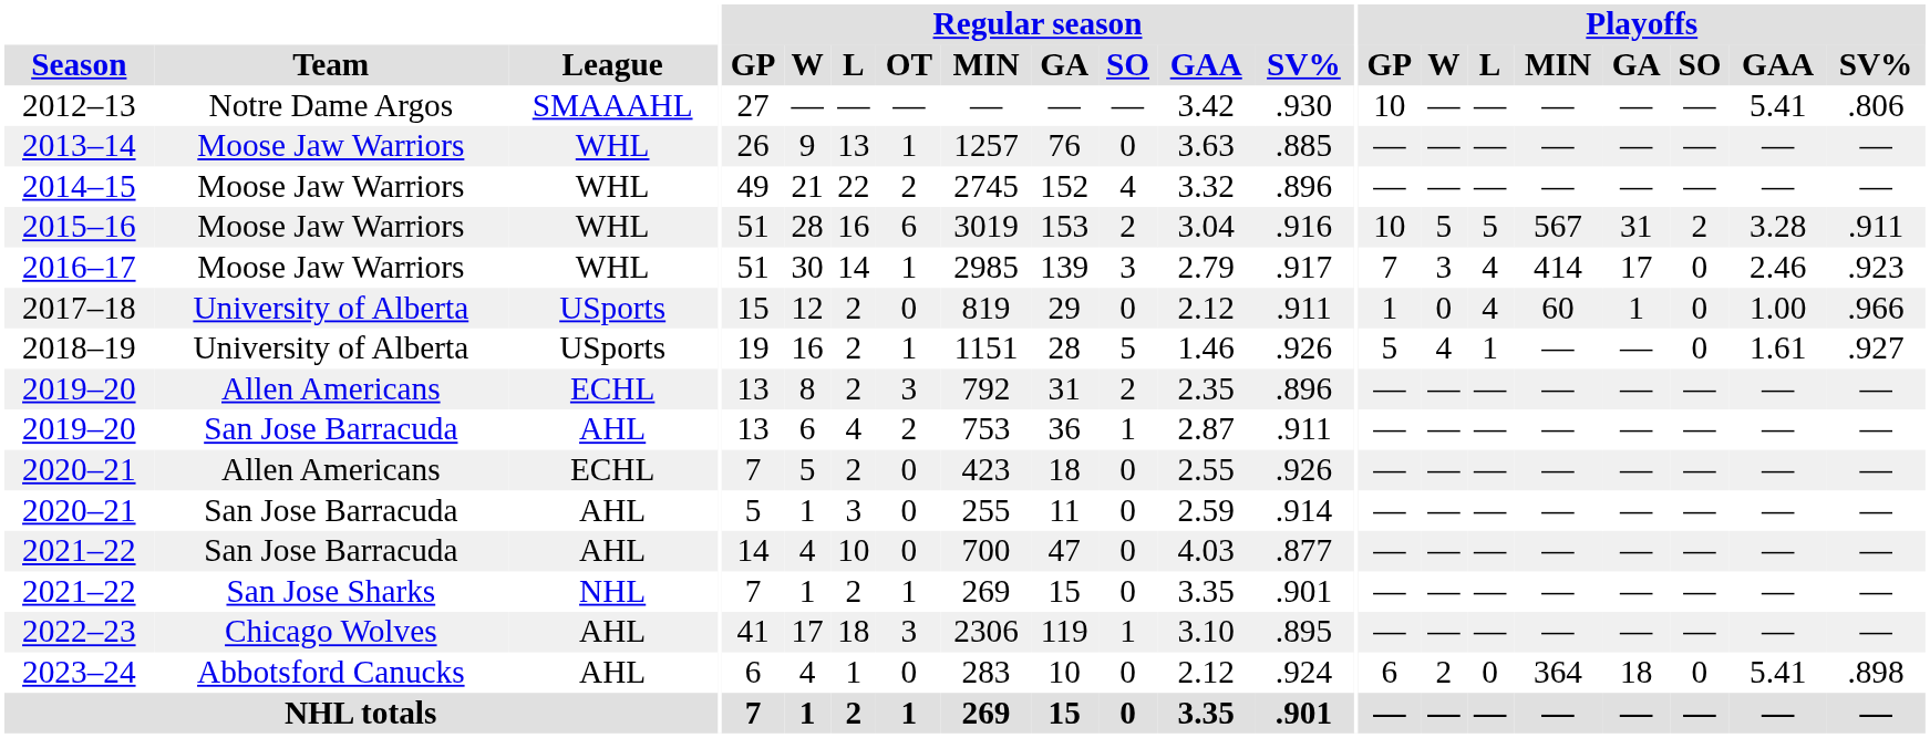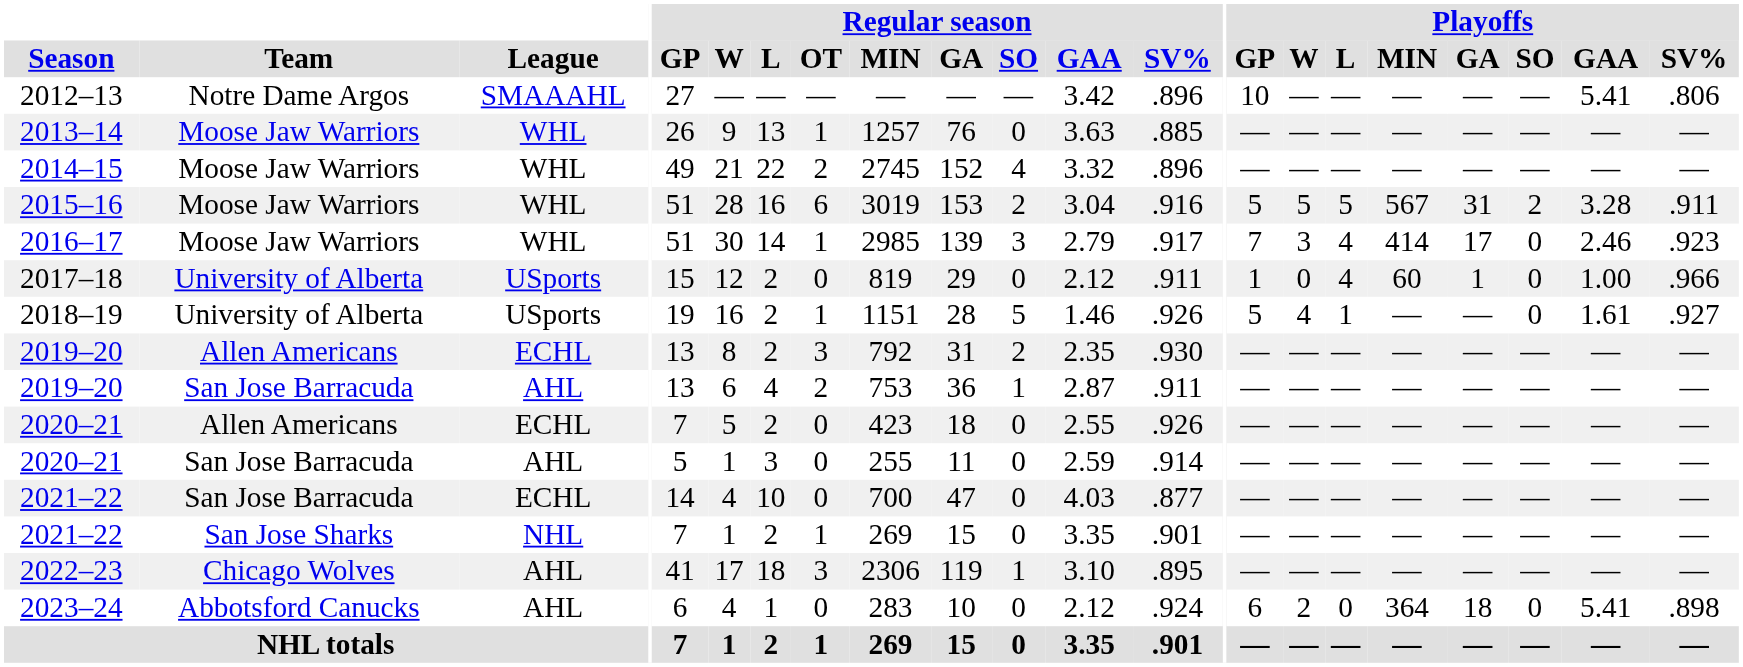 <table border="0" cellpadding="1" cellspacing="0" style="text-align:center; width:75%;">
 <tr bgcolor="#e0e0e0">
 <th colspan="3" bgcolor="#ffffff"></th>
 <th rowspan="99" bgcolor="#ffffff"></th>
 <th colspan="9" bgcolor="#e0e0e0"><a href='#'>Regular season</a></th>
 <th rowspan="99" bgcolor="#ffffff"></th>
 <th colspan="8" bgcolor="#e0e0e0"><a href='#'>Playoffs</a></th>
 </tr>
 <tr bgcolor="#e0e0e0">
 <th><a href='#'>Season</a></th>
 <th>Team</th>
 <th>League</th>
 <th>GP</th>
 <th>W</th>
 <th>L</th>
 <th>OT</th>
 <th>MIN</th>
 <th>GA</th>
 <th><a href='#'>SO</a></th>
 <th><a href='#'>GAA</a></th>
 <th><a href='#'>SV%</a></th>
 <th>GP</th>
 <th>W</th>
 <th>L</th>
 <th>MIN</th>
 <th>GA</th>
 <th>SO</th>
 <th>GAA</th>
 <th>SV%</th>
 </tr>
 <tr>
 <td>2012–13</td>
 <td>Notre Dame Argos</td>
 <td><a href='#'>SMAAAHL</a></td>
 <td>27</td>
 <td>—</td>
 <td>—</td>
 <td>—</td>
 <td>—</td>
 <td>—</td>
 <td>—</td>
 <td>3.42</td>
-<td>.930</td>
+<td>.896</td>
 <td>10</td>
 <td>—</td>
 <td>—</td>
 <td>—</td>
 <td>—</td>
 <td>—</td>
 <td>5.41</td>
 <td>.806</td>
 </tr>
 <tr bgcolor="#f0f0f0">
 <td><a href='#'>2013–14</a></td>
 <td><a href='#'>Moose Jaw Warriors</a></td>
 <td><a href='#'>WHL</a></td>
 <td>26</td>
 <td>9</td>
 <td>13</td>
 <td>1</td>
 <td>1257</td>
 <td>76</td>
 <td>0</td>
 <td>3.63</td>
 <td>.885</td>
 <td>—</td>
 <td>—</td>
 <td>—</td>
 <td>—</td>
 <td>—</td>
 <td>—</td>
 <td>—</td>
 <td>—</td>
 </tr>
 <tr>
 <td><a href='#'>2014–15</a></td>
 <td>Moose Jaw Warriors</td>
 <td>WHL</td>
 <td>49</td>
 <td>21</td>
 <td>22</td>
 <td>2</td>
 <td>2745</td>
 <td>152</td>
 <td>4</td>
 <td>3.32</td>
 <td>.896</td>
 <td>—</td>
 <td>—</td>
 <td>—</td>
 <td>—</td>
 <td>—</td>
 <td>—</td>
 <td>—</td>
 <td>—</td>
 </tr>
 <tr bgcolor="#f0f0f0">
 <td><a href='#'>2015–16</a></td>
 <td>Moose Jaw Warriors</td>
 <td>WHL</td>
 <td>51</td>
 <td>28</td>
 <td>16</td>
 <td>6</td>
 <td>3019</td>
 <td>153</td>
 <td>2</td>
 <td>3.04</td>
 <td>.916</td>
-<td>10</td>
+<td>5</td>
 <td>5</td>
 <td>5</td>
 <td>567</td>
 <td>31</td>
 <td>2</td>
 <td>3.28</td>
 <td>.911</td>
 </tr>
 <tr>
 <td><a href='#'>2016–17</a></td>
 <td>Moose Jaw Warriors</td>
 <td>WHL</td>
 <td>51</td>
 <td>30</td>
 <td>14</td>
 <td>1</td>
 <td>2985</td>
 <td>139</td>
 <td>3</td>
 <td>2.79</td>
 <td>.917</td>
 <td>7</td>
 <td>3</td>
 <td>4</td>
 <td>414</td>
 <td>17</td>
 <td>0</td>
 <td>2.46</td>
 <td>.923</td>
 </tr>
 <tr bgcolor="#f0f0f0">
 <td>2017–18</td>
 <td><a href='#'>University of Alberta</a></td>
 <td><a href='#'>USports</a></td>
 <td>15</td>
 <td>12</td>
 <td>2</td>
 <td>0</td>
 <td>819</td>
 <td>29</td>
 <td>0</td>
 <td>2.12</td>
 <td>.911</td>
 <td>1</td>
 <td>0</td>
 <td>4</td>
 <td>60</td>
 <td>1</td>
 <td>0</td>
 <td>1.00</td>
 <td>.966</td>
 </tr>
 <tr>
 <td>2018–19</td>
 <td>University of Alberta</td>
 <td>USports</td>
 <td>19</td>
 <td>16</td>
 <td>2</td>
 <td>1</td>
 <td>1151</td>
 <td>28</td>
 <td>5</td>
 <td>1.46</td>
 <td>.926</td>
 <td>5</td>
 <td>4</td>
 <td>1</td>
 <td>—</td>
 <td>—</td>
 <td>0</td>
 <td>1.61</td>
 <td>.927</td>
 </tr>
 <tr bgcolor="#f0f0f0">
 <td><a href='#'>2019–20</a></td>
 <td><a href='#'>Allen Americans</a></td>
 <td><a href='#'>ECHL</a></td>
 <td>13</td>
 <td>8</td>
 <td>2</td>
 <td>3</td>
 <td>792</td>
 <td>31</td>
 <td>2</td>
 <td>2.35</td>
-<td>.896</td>
+<td>.930</td>
 <td>—</td>
 <td>—</td>
 <td>—</td>
 <td>—</td>
 <td>—</td>
 <td>—</td>
 <td>—</td>
 <td>—</td>
 </tr>
 <tr>
 <td><a href='#'>2019–20</a></td>
 <td><a href='#'>San Jose Barracuda</a></td>
 <td><a href='#'>AHL</a></td>
 <td>13</td>
 <td>6</td>
 <td>4</td>
 <td>2</td>
 <td>753</td>
 <td>36</td>
 <td>1</td>
 <td>2.87</td>
 <td>.911</td>
 <td>—</td>
 <td>—</td>
 <td>—</td>
 <td>—</td>
 <td>—</td>
 <td>—</td>
 <td>—</td>
 <td>—</td>
 </tr>
 <tr bgcolor="#f0f0f0">
 <td><a href='#'>2020–21</a></td>
 <td>Allen Americans</td>
 <td>ECHL</td>
 <td>7</td>
 <td>5</td>
 <td>2</td>
 <td>0</td>
 <td>423</td>
 <td>18</td>
 <td>0</td>
 <td>2.55</td>
 <td>.926</td>
 <td>—</td>
 <td>—</td>
 <td>—</td>
 <td>—</td>
 <td>—</td>
 <td>—</td>
 <td>—</td>
 <td>—</td>
 </tr>
 <tr>
 <td><a href='#'>2020–21</a></td>
 <td>San Jose Barracuda</td>
 <td>AHL</td>
 <td>5</td>
 <td>1</td>
 <td>3</td>
 <td>0</td>
 <td>255</td>
 <td>11</td>
 <td>0</td>
 <td>2.59</td>
 <td>.914</td>
 <td>—</td>
 <td>—</td>
 <td>—</td>
 <td>—</td>
 <td>—</td>
 <td>—</td>
 <td>—</td>
 <td>—</td>
 </tr>
 <tr bgcolor="#f0f0f0">
 <td><a href='#'>2021–22</a></td>
 <td>San Jose Barracuda</td>
-<td>AHL</td>
+<td>ECHL</td>
 <td>14</td>
 <td>4</td>
 <td>10</td>
 <td>0</td>
 <td>700</td>
 <td>47</td>
 <td>0</td>
 <td>4.03</td>
 <td>.877</td>
 <td>—</td>
 <td>—</td>
 <td>—</td>
 <td>—</td>
 <td>—</td>
 <td>—</td>
 <td>—</td>
 <td>—</td>
 </tr>
 <tr>
 <td><a href='#'>2021–22</a></td>
 <td><a href='#'>San Jose Sharks</a></td>
 <td><a href='#'>NHL</a></td>
 <td>7</td>
 <td>1</td>
 <td>2</td>
 <td>1</td>
 <td>269</td>
 <td>15</td>
 <td>0</td>
 <td>3.35</td>
 <td>.901</td>
 <td>—</td>
 <td>—</td>
 <td>—</td>
 <td>—</td>
 <td>—</td>
 <td>—</td>
 <td>—</td>
 <td>—</td>
 </tr>
 <tr bgcolor="#f0f0f0">
 <td><a href='#'>2022–23</a></td>
 <td><a href='#'>Chicago Wolves</a></td>
 <td>AHL</td>
 <td>41</td>
 <td>17</td>
 <td>18</td>
 <td>3</td>
 <td>2306</td>
 <td>119</td>
 <td>1</td>
 <td>3.10</td>
 <td>.895</td>
 <td>—</td>
 <td>—</td>
 <td>—</td>
 <td>—</td>
 <td>—</td>
 <td>—</td>
 <td>—</td>
 <td>—</td>
 </tr>
 <tr>
 <td><a href='#'>2023–24</a></td>
 <td><a href='#'>Abbotsford Canucks</a></td>
 <td>AHL</td>
 <td>6</td>
 <td>4</td>
 <td>1</td>
 <td>0</td>
 <td>283</td>
 <td>10</td>
 <td>0</td>
 <td>2.12</td>
 <td>.924</td>
 <td>6</td>
 <td>2</td>
 <td>0</td>
 <td>364</td>
 <td>18</td>
 <td>0</td>
 <td>5.41</td>
 <td>.898</td>
 </tr>
 <tr bgcolor="#e0e0e0">
 <th colspan="3">NHL totals</th>
 <th>7</th>
 <th>1</th>
 <th>2</th>
 <th>1</th>
 <th>269</th>
 <th>15</th>
 <th>0</th>
 <th>3.35</th>
 <th>.901</th>
 <th>—</th>
 <th>—</th>
 <th>—</th>
 <th>—</th>
 <th>—</th>
 <th>—</th>
 <th>—</th>
 <th>—</th>
 </tr>
 </table>
